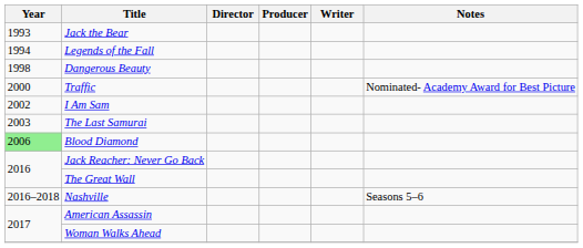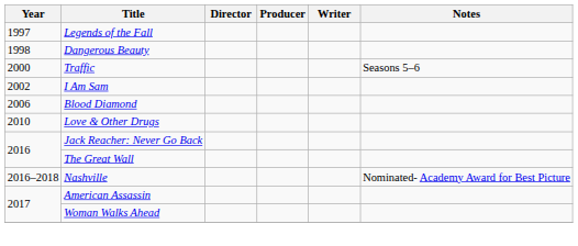 <table class="wikitable">
 <tr>
 <th>Year</th>
 <th>Title</th>
 <th width=65>Director</th>
 <th width=65>Producer</th>
 <th width=65>Writer</th>
 <th>Notes</th>
 </tr>
 <tr>
-<td>1993</td>
-<td><em><a href='#'>Jack the Bear</a></em></td>
-<td></td>
-<td></td>
-<td></td>
-<td></td>
-</tr>
-<tr>
-<td>1994</td>
+<td>1997</td>
 <td><em><a href='#'>Legends of the Fall</a></em></td>
 <td></td>
 <td></td>
 <td></td>
 <td></td>
 </tr>
 <tr>
 <td>1998</td>
 <td><em><a href='#'>Dangerous Beauty</a></em></td>
 <td></td>
 <td></td>
 <td></td>
 <td></td>
 </tr>
 <tr>
 <td>2000</td>
 <td><em><a href='#'>Traffic</a></em></td>
 <td></td>
 <td></td>
 <td></td>
-<td>Nominated- <a href='#'>Academy Award for Best Picture</a></td>
+<td>Seasons 5–6</td>
 </tr>
 <tr>
 <td>2002</td>
 <td><em><a href='#'>I Am Sam</a></em></td>
 <td></td>
 <td></td>
 <td></td>
 <td></td>
 </tr>
 <tr>
-<td>2003</td>
-<td><em><a href='#'>The Last Samurai</a></em></td>
+<td>2006</td>
+<td><em><a href='#'>Blood Diamond</a></em></td>
 <td></td>
 <td></td>
 <td></td>
 <td></td>
 </tr>
 <tr>
-<td style="background: lightgreen;">2006</td>
-<td><em><a href='#'>Blood Diamond</a></em></td>
+<td>2010</td>
+<td><em><a href='#'>Love & Other Drugs</a></em></td>
 <td></td>
 <td></td>
 <td></td>
 <td></td>
 </tr>
 <tr>
 <td rowspan=2>2016</td>
 <td><em><a href='#'>Jack Reacher: Never Go Back</a></em></td>
 <td></td>
 <td></td>
 <td></td>
 <td></td>
 </tr>
 <tr>
 <td><em><a href='#'>The Great Wall</a></em></td>
 <td></td>
 <td></td>
 <td></td>
 <td></td>
 </tr>
 <tr>
 <td>2016–2018</td>
 <td><em><a href='#'>Nashville</a></em></td>
 <td></td>
 <td></td>
 <td></td>
-<td>Seasons 5–6</td>
+<td>Nominated- <a href='#'>Academy Award for Best Picture</a></td>
 </tr>
 <tr>
 <td rowspan=2>2017</td>
 <td><em><a href='#'>American Assassin</a></em></td>
 <td></td>
 <td></td>
 <td></td>
 <td></td>
 </tr>
 <tr>
 <td><em><a href='#'>Woman Walks Ahead</a></em></td>
 <td></td>
 <td></td>
 <td></td>
 <td></td>
 </tr>
 <tr>
 </tr>
 </table>
